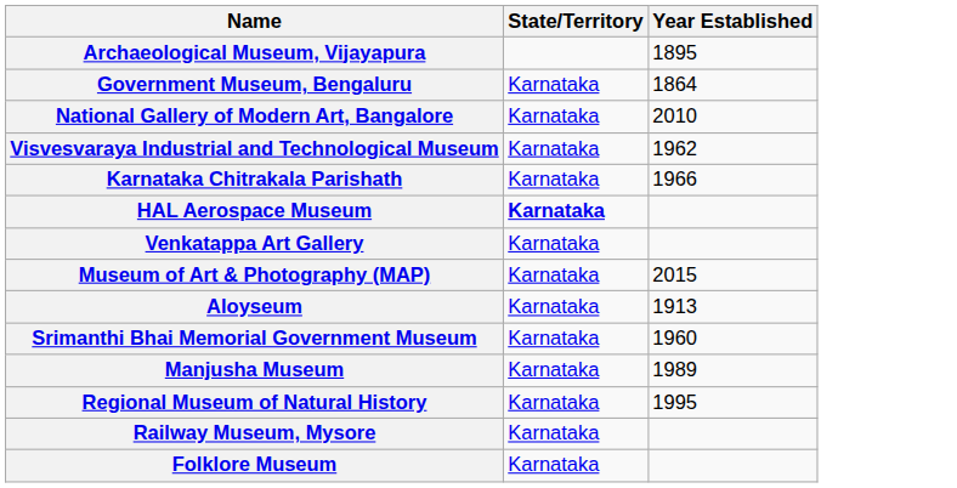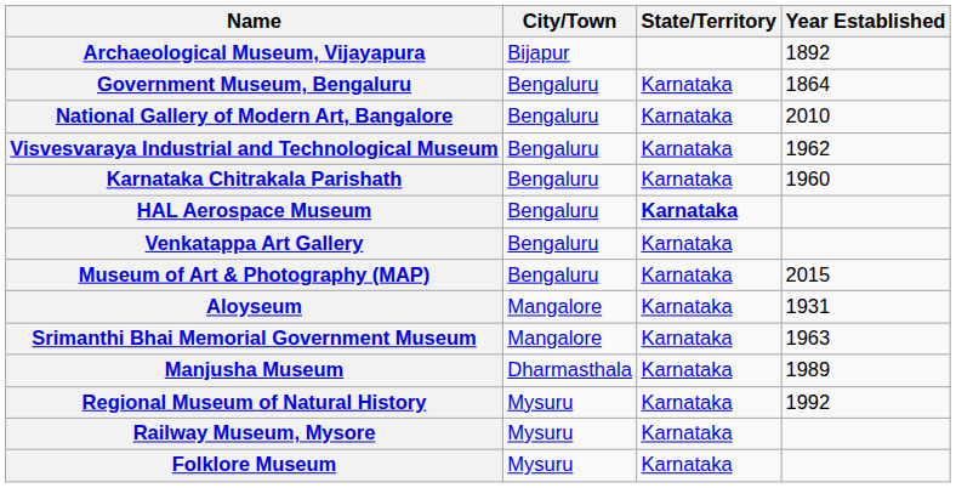 <table class="wikitable sortable">
 <tr>
 <th scope=col>Name</th>
+<th scope=col>City/Town</th>
 <th scope=col>State/Territory</th>
 <th scope=col>Year Established</th>
 </tr>
 <tr>
 <th scope=row><a href='#'>Archaeological Museum, Vijayapura</a></th>
+<td><a href='#'>Bijapur</a></td>
 <td></td>
-<td>1895</td>
+<td>1892</td>
 </tr>
 <tr>
 <th scope=row><a href='#'>Government Museum, Bengaluru</a></th>
+<td><a href='#'>Bengaluru</a></td>
 <td><a href='#'>Karnataka</a></td>
 <td>1864</td>
 </tr>
 <tr>
 <th scope=row><a href='#'>National Gallery of Modern Art, Bangalore</a></th>
+<td><a href='#'>Bengaluru</a></td>
 <td><a href='#'>Karnataka</a></td>
 <td>2010</td>
 </tr>
 <tr>
 <th scope=row><a href='#'>Visvesvaraya Industrial and Technological Museum</a></th>
+<td><a href='#'>Bengaluru</a></td>
 <td><a href='#'>Karnataka</a></td>
 <td>1962</td>
 </tr>
 <tr>
 <th scope=row><a href='#'>Karnataka Chitrakala Parishath</a></th>
+<td><a href='#'>Bengaluru</a></td>
 <td><a href='#'>Karnataka</a></td>
-<td>1966</td>
+<td>1960</td>
 </tr>
 <tr>
 <th scope=row><a href='#'>HAL Aerospace Museum</a></th>
+<td><a href='#'>Bengaluru</a></td>
 <td><strong><a href='#'>Karnataka</a></strong></td>
 <td></td>
 </tr>
 <tr>
 <th scope=row><a href='#'>Venkatappa Art Gallery</a></th>
+<td><a href='#'>Bengaluru</a></td>
 <td><a href='#'>Karnataka</a></td>
 <td></td>
 </tr>
 <tr>
 <th scope=row><a href='#'>Museum of Art & Photography (MAP)</a></th>
+<td><a href='#'>Bengaluru</a></td>
 <td><a href='#'>Karnataka</a></td>
 <td>2015</td>
 </tr>
 <tr>
 <th scope=row><a href='#'>Aloyseum</a></th>
+<td><a href='#'>Mangalore</a></td>
 <td><a href='#'>Karnataka</a></td>
-<td>1913</td>
+<td>1931</td>
 </tr>
 <tr>
 <th scope=row><a href='#'>Srimanthi Bhai Memorial Government Museum</a></th>
+<td><a href='#'>Mangalore</a></td>
 <td><a href='#'>Karnataka</a></td>
-<td>1960</td>
+<td>1963</td>
 </tr>
 <tr>
 <th scope=row><a href='#'>Manjusha Museum</a></th>
+<td><a href='#'>Dharmasthala</a></td>
 <td><a href='#'>Karnataka</a></td>
 <td>1989</td>
 </tr>
 <tr>
 <th scope=row><a href='#'>Regional Museum of Natural History</a></th>
+<td><a href='#'>Mysuru</a></td>
 <td><a href='#'>Karnataka</a></td>
-<td>1995</td>
+<td>1992</td>
 </tr>
 <tr>
 <th scope=row><a href='#'>Railway Museum, Mysore</a></th>
+<td><a href='#'>Mysuru</a></td>
 <td><a href='#'>Karnataka</a></td>
 <td></td>
 </tr>
 <tr>
 <th scope=row><a href='#'>Folklore Museum</a></th>
+<td><a href='#'>Mysuru</a></td>
 <td><a href='#'>Karnataka</a></td>
 <td></td>
 </tr>
 </table>
